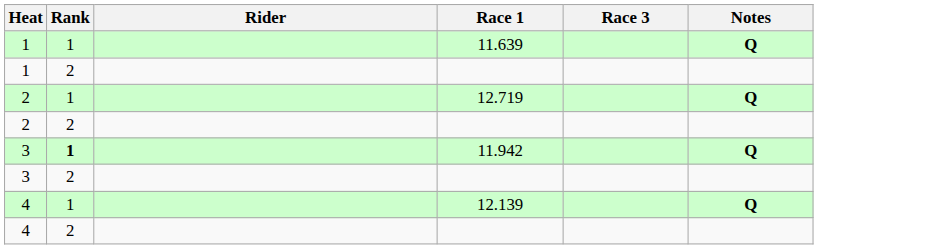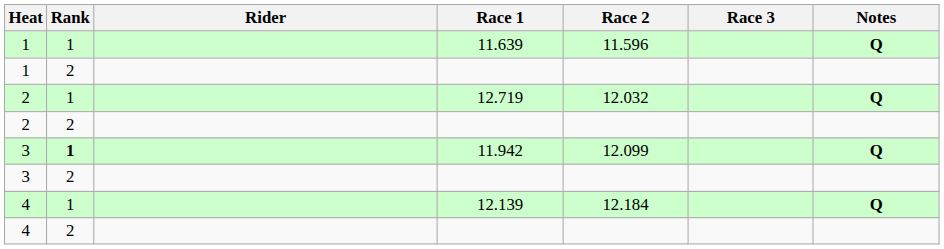 <table class="wikitable sortable" style="text-align:center;">
 <tr>
 <th>Heat</th>
 <th>Rank</th>
 <th style="width:20em;">Rider</th>
 <th style="width:7em;">Race 1</th>
+<th style="width:7em;">Race 2</th>
 <th style="width:7em;">Race 3</th>
 <th style="width:7em;">Notes</th>
 </tr>
 <tr bgcolor=ccffcc>
 <td>1</td>
 <td>1</td>
 <td align=left></td>
 <td>11.639</td>
+<td>11.596</td>
 <td></td>
 <td><strong>Q</strong></td>
 </tr>
 <tr>
 <td>1</td>
 <td>2</td>
 <td align=left></td>
 <td></td>
 <td></td>
 <td></td>
+<td></td>
 </tr>
 <tr bgcolor=ccffcc>
 <td>2</td>
 <td>1</td>
 <td align=left></td>
 <td>12.719</td>
+<td>12.032</td>
 <td></td>
 <td><strong>Q</strong></td>
 </tr>
 <tr>
 <td>2</td>
 <td>2</td>
 <td align=left></td>
 <td></td>
 <td></td>
 <td></td>
+<td></td>
 </tr>
 <tr bgcolor=ccffcc>
 <td>3</td>
 <td><strong>1</strong></td>
 <td align=left></td>
 <td>11.942</td>
+<td>12.099</td>
 <td></td>
 <td><strong>Q</strong></td>
 </tr>
 <tr>
 <td>3</td>
 <td>2</td>
 <td align=left></td>
 <td></td>
 <td></td>
 <td></td>
+<td></td>
 </tr>
 <tr bgcolor=ccffcc>
 <td>4</td>
 <td>1</td>
 <td align=left></td>
 <td>12.139</td>
+<td>12.184</td>
 <td></td>
 <td><strong>Q</strong></td>
 </tr>
 <tr>
 <td>4</td>
 <td>2</td>
 <td align=left></td>
 <td></td>
 <td></td>
 <td></td>
+<td></td>
 </tr>
 </table>
